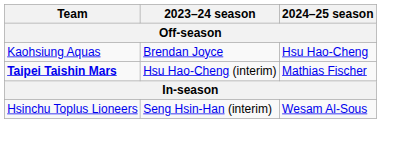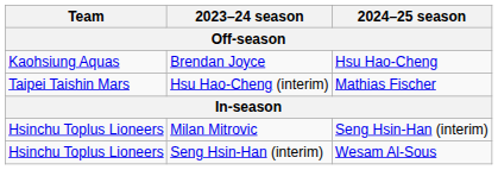 <table class="wikitable">
 <tr>
 <th>Team</th>
 <th>2023–24 season</th>
 <th>2024–25 season</th>
 </tr>
 <tr>
 <th colspan="3">Off-season</th>
 </tr>
 <tr>
 <td><a href='#'>Kaohsiung Aquas</a></td>
 <td><a href='#'>Brendan Joyce</a></td>
 <td><a href='#'>Hsu Hao-Cheng</a></td>
 </tr>
 <tr>
-<td><strong><a href='#'>Taipei Taishin Mars</a></strong></td>
+<td><a href='#'>Taipei Taishin Mars</a></td>
 <td><a href='#'>Hsu Hao-Cheng</a> (interim)</td>
 <td><a href='#'>Mathias Fischer</a></td>
 </tr>
 <tr>
 <th colspan="3">In-season</th>
 </tr>
 <tr>
 <td><a href='#'>Hsinchu Toplus Lioneers</a></td>
+<td><a href='#'>Milan Mitrovic</a></td>
+<td><a href='#'>Seng Hsin-Han</a> (interim)</td>
+</tr>
+<tr>
+<td><a href='#'>Hsinchu Toplus Lioneers</a></td>
 <td><a href='#'>Seng Hsin-Han</a> (interim)</td>
 <td><a href='#'>Wesam Al-Sous</a></td>
 </tr>
 </table>
